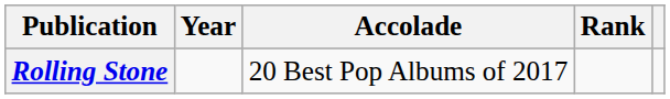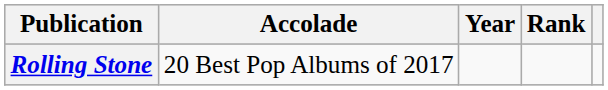 <table class="wikitable plainrowheaders">
 <tr>
 <th>Publication</th>
+<th>Accolade</th>
 <th>Year</th>
-<th>Accolade</th>
 <th>Rank</th>
 <th class="unsortable"></th>
 </tr>
 <tr>
 <th scope="row"><em><a href='#'>Rolling Stone</a></em></th>
+<td>20 Best Pop Albums of 2017</td>
 <td></td>
-<td>20 Best Pop Albums of 2017</td>
 <td></td>
 <td></td>
 </tr>
 </table>
